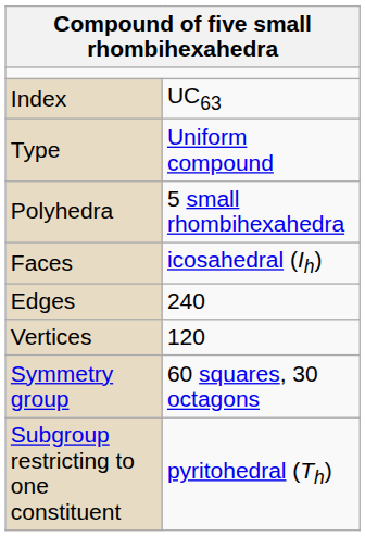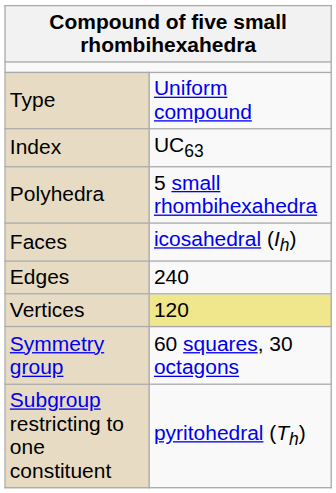 <table class=wikitable style="float:right; margin-left:8px; width:250px">
 <tr>
 <th bgcolor=#e7dcc3 colspan=2>Compound of five small rhombihexahedra</th>
 </tr>
 <tr>
 <td align=center colspan=2></td>
 </tr>
 <tr>
+<td bgcolor=#e7dcc3>Type</td>
+<td><a href='#'>Uniform compound</a></td>
+</tr>
+<tr>
 <td bgcolor=#e7dcc3>Index</td>
 <td>UC<sub>63</sub></td>
-</tr>
-<tr>
-<td bgcolor=#e7dcc3>Type</td>
-<td><a href='#'>Uniform compound</a></td>
 </tr>
 <tr>
 <td bgcolor=#e7dcc3>Polyhedra</td>
 <td>5 <a href='#'>small rhombihexahedra</a></td>
 </tr>
 <tr>
 <td bgcolor=#e7dcc3>Faces</td>
 <td><a href='#'>icosahedral</a> (<em>I<sub>h</sub></em>)</td>
 </tr>
 <tr>
 <td bgcolor=#e7dcc3>Edges</td>
 <td>240</td>
 </tr>
 <tr>
 <td bgcolor=#e7dcc3>Vertices</td>
-<td>120</td>
+<td style="background: khaki;">120</td>
 </tr>
 <tr>
 <td bgcolor=#e7dcc3><a href='#'>Symmetry group</a></td>
 <td>60 <a href='#'>squares</a>, 30 <a href='#'>octagons</a></td>
 </tr>
 <tr>
 <td bgcolor=#e7dcc3><a href='#'>Subgroup</a> restricting to one constituent</td>
 <td><a href='#'>pyritohedral</a> (<em>T<sub>h</sub></em>)</td>
 </tr>
 </table>
